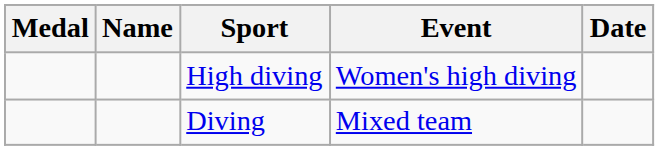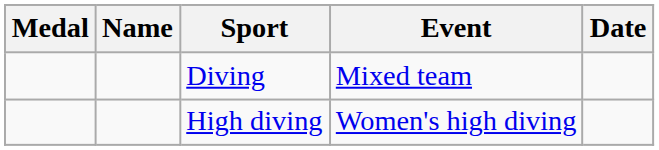 <table class="wikitable sortable" style="font-size:90%">
 <tr>
 <th>Medal</th>
 <th>Name</th>
 <th>Sport</th>
 <th>Event</th>
 <th>Date</th>
 </tr>
 <tr>
 <td></td>
+<td><br></td>
+<td><a href='#'>Diving</a></td>
+<td><a href='#'>Mixed team</a></td>
+<td></td>
+</tr>
+<tr>
+<td></td>
 <td></td>
 <td><a href='#'>High diving</a></td>
 <td><a href='#'>Women's high diving</a></td>
 <td></td>
 </tr>
-<tr>
-<td></td>
-<td><br></td>
-<td><a href='#'>Diving</a></td>
-<td><a href='#'>Mixed team</a></td>
-<td></td>
-</tr>
 </table>
